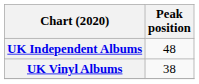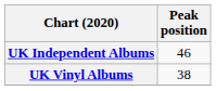 <table class="wikitable sortable plainrowheaders" style="text-align:center">
 <tr>
 <th scope="col">Chart (2020)</th>
 <th scope="col">Peak<br>position</th>
 </tr>
 <tr>
 <th scope="row"><a href='#'>UK Independent Albums</a></th>
-<td>48</td>
+<td>46</td>
 </tr>
 <tr>
 <th scope="row"><a href='#'>UK Vinyl Albums</a></th>
 <td>38</td>
 </tr>
 <tr>
 </tr>
 </table>
